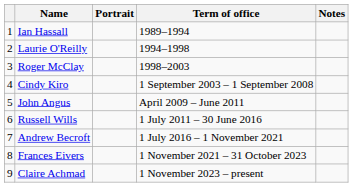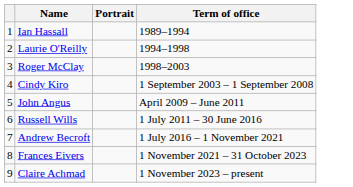 <table class="wikitable">
 <tr>
 <th></th>
 <th>Name</th>
 <th>Portrait</th>
 <th>Term of office</th>
-<th>Notes</th>
 </tr>
 <tr>
 <td align=center>1</td>
 <td><a href='#'>Ian Hassall</a></td>
 <td></td>
 <td>1989–1994</td>
-<td></td>
 </tr>
 <tr>
 <td align=center>2</td>
 <td><a href='#'>Laurie O'Reilly</a></td>
 <td></td>
 <td>1994–1998</td>
-<td></td>
 </tr>
 <tr>
 <td align=center>3</td>
 <td><a href='#'>Roger McClay</a></td>
 <td></td>
 <td>1998–2003</td>
-<td></td>
 </tr>
 <tr>
 <td align=center>4</td>
 <td><a href='#'>Cindy Kiro</a></td>
 <td></td>
 <td>1 September 2003 – 1 September 2008</td>
-<td></td>
 </tr>
 <tr>
 <td align=center>5</td>
 <td><a href='#'>John Angus</a></td>
 <td></td>
 <td>April 2009 – June 2011</td>
-<td></td>
 </tr>
 <tr>
 <td align=center>6</td>
 <td><a href='#'>Russell Wills</a></td>
 <td></td>
 <td>1 July 2011 – 30 June 2016</td>
-<td></td>
 </tr>
 <tr>
 <td align=center>7</td>
 <td><a href='#'>Andrew Becroft</a></td>
 <td></td>
 <td>1 July 2016 – 1 November 2021</td>
-<td></td>
 </tr>
 <tr>
 <td align=center>8</td>
 <td><a href='#'>Frances Eivers</a></td>
 <td></td>
 <td>1 November 2021 – 31 October 2023</td>
-<td></td>
 </tr>
 <tr>
 <td>9</td>
 <td><a href='#'>Claire Achmad</a></td>
 <td></td>
 <td>1 November 2023 – present</td>
-<td></td>
 </tr>
 </table>
